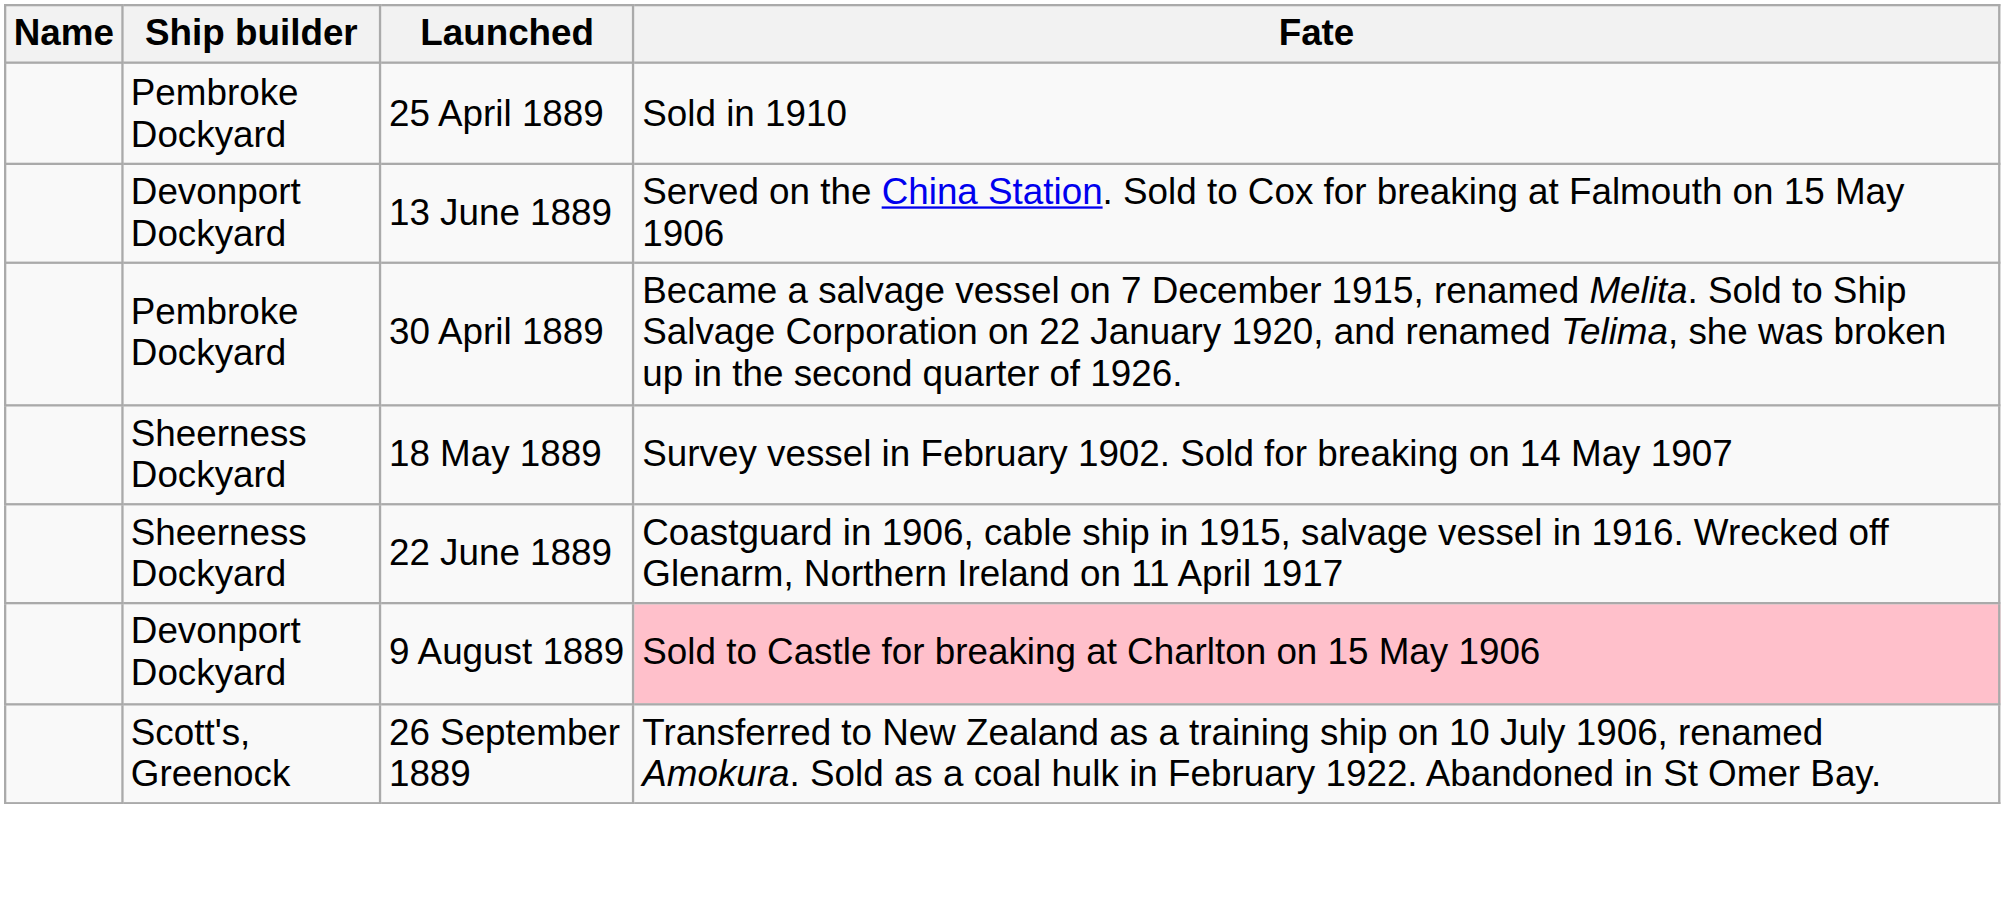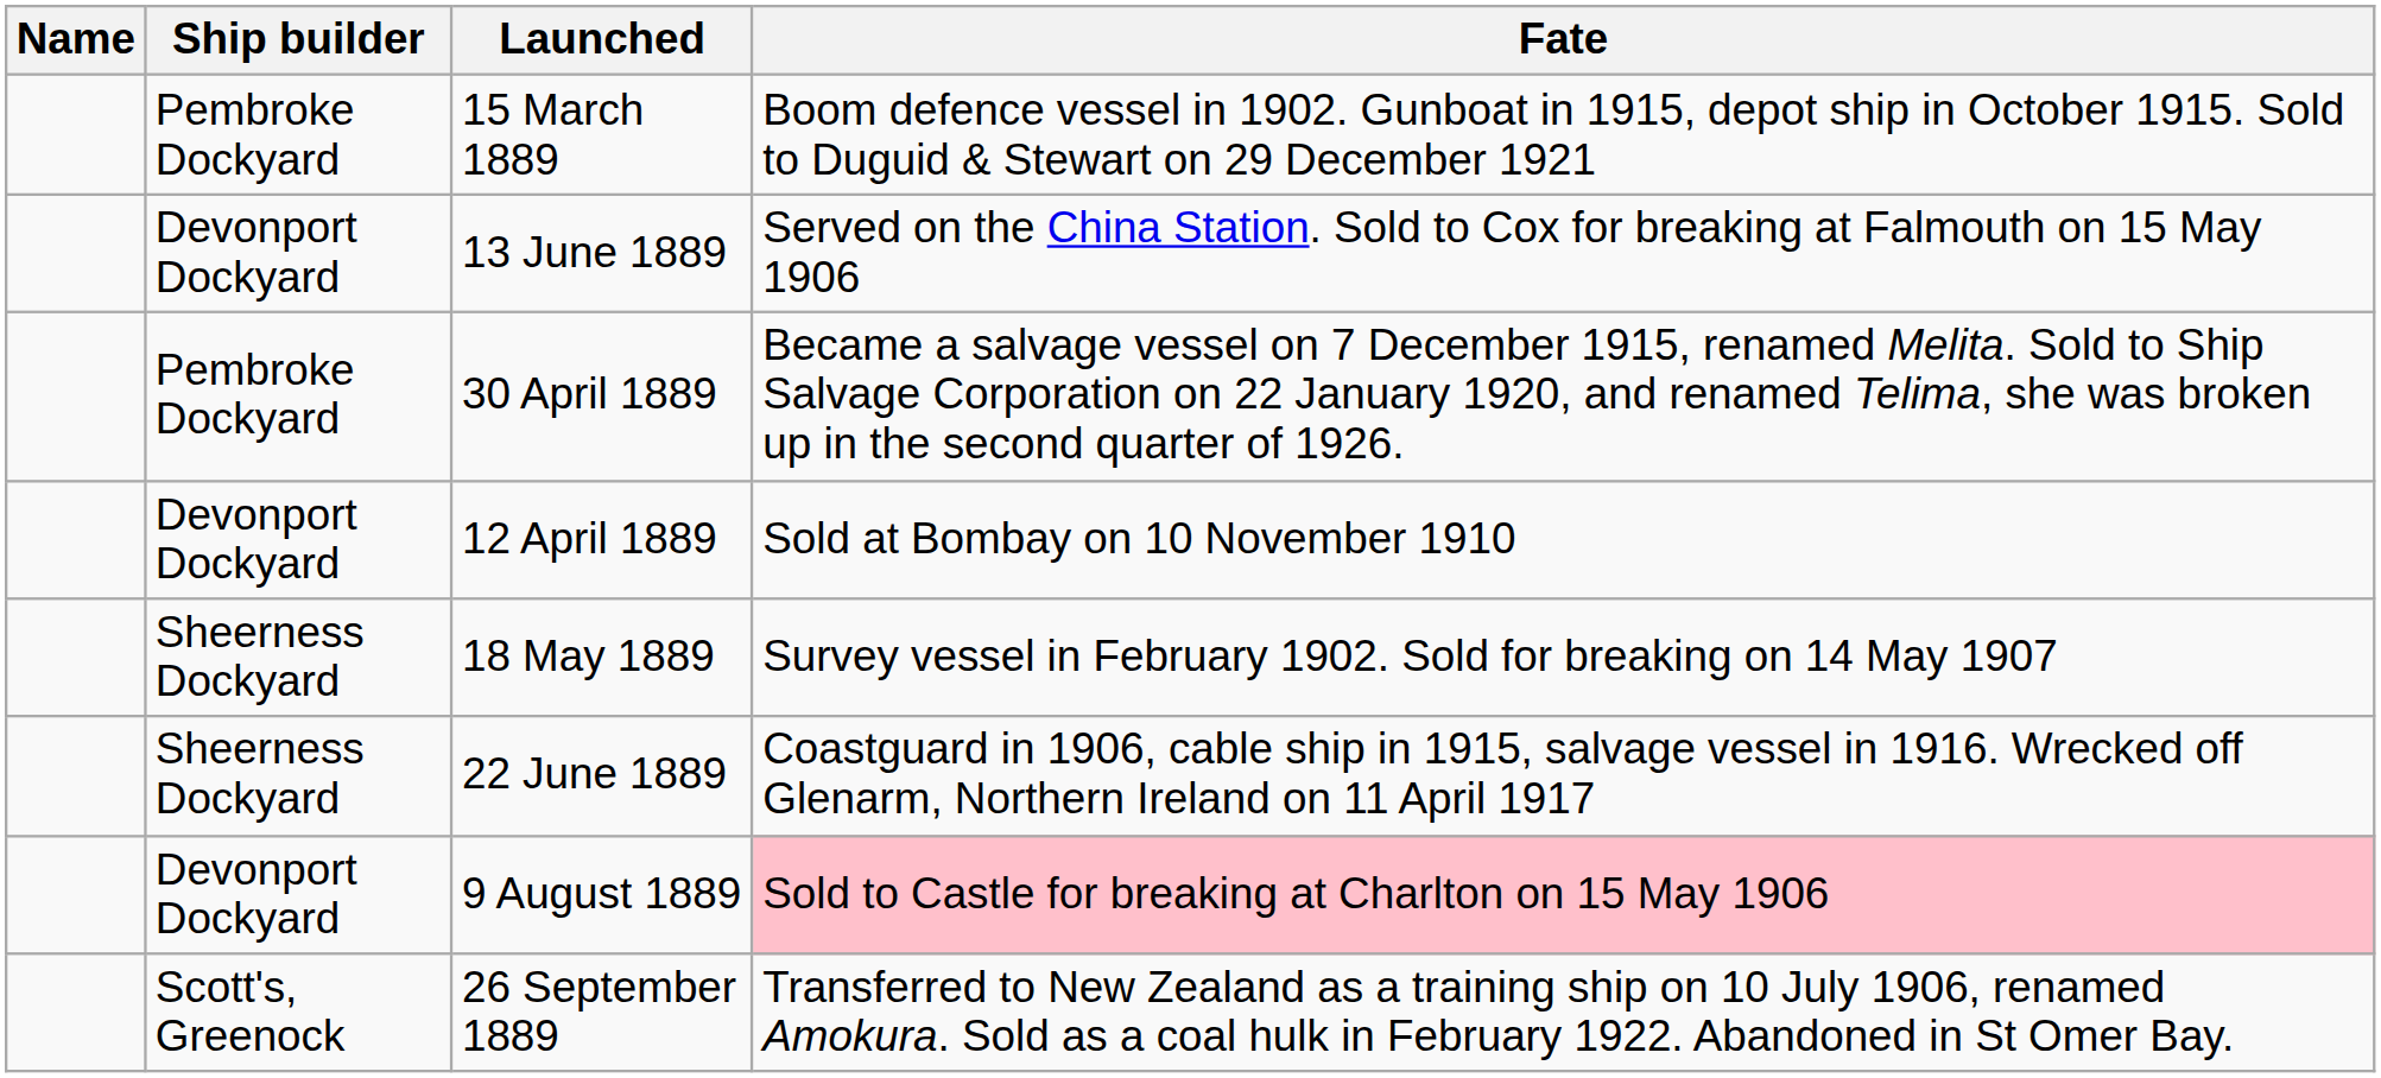 <table class="wikitable" style="text-align:left">
 <tr>
 <th>Name</th>
 <th>Ship builder</th>
 <th>Launched</th>
 <th>Fate</th>
 </tr>
 <tr>
 <td></td>
 <td>Pembroke Dockyard</td>
-<td>25 April 1889</td>
-<td>Sold in 1910</td>
+<td>15 March 1889</td>
+<td>Boom defence vessel in 1902. Gunboat in 1915, depot ship in October 1915. Sold to Duguid & Stewart on 29 December 1921</td>
 </tr>
 <tr>
 <td></td>
 <td>Devonport Dockyard</td>
 <td>13 June 1889</td>
 <td>Served on the <a href='#'>China Station</a>. Sold to Cox for breaking  at Falmouth on 15 May 1906</td>
 </tr>
 <tr>
 <td></td>
 <td>Pembroke Dockyard</td>
 <td>30 April 1889</td>
 <td>Became a salvage vessel on 7 December 1915, renamed <em>Melita</em>. Sold to Ship Salvage Corporation on  22 January 1920, and renamed <em>Telima</em>, she was broken up in the second quarter of 1926.</td>
+</tr>
+<tr>
+<td></td>
+<td>Devonport Dockyard</td>
+<td>12 April 1889</td>
+<td>Sold at Bombay on 10 November 1910</td>
 </tr>
 <tr>
 <td></td>
 <td>Sheerness Dockyard</td>
 <td>18 May 1889</td>
 <td>Survey vessel in February 1902. Sold for breaking on 14 May 1907</td>
 </tr>
 <tr>
 <td></td>
 <td>Sheerness Dockyard</td>
 <td>22 June 1889</td>
 <td>Coastguard in 1906, cable ship in 1915, salvage vessel in 1916. Wrecked off Glenarm, Northern Ireland on 11 April 1917</td>
 </tr>
 <tr>
 <td></td>
 <td>Devonport Dockyard</td>
 <td>9 August 1889</td>
 <td style="background: pink;">Sold to Castle for breaking at Charlton on 15 May 1906</td>
 </tr>
 <tr>
 <td></td>
 <td>Scott's, Greenock</td>
 <td>26 September 1889</td>
 <td>Transferred to New Zealand as a training ship on 10 July 1906, renamed <em>Amokura</em>. Sold as a coal hulk in February 1922. Abandoned in St Omer Bay.</td>
 </tr>
 </table>
